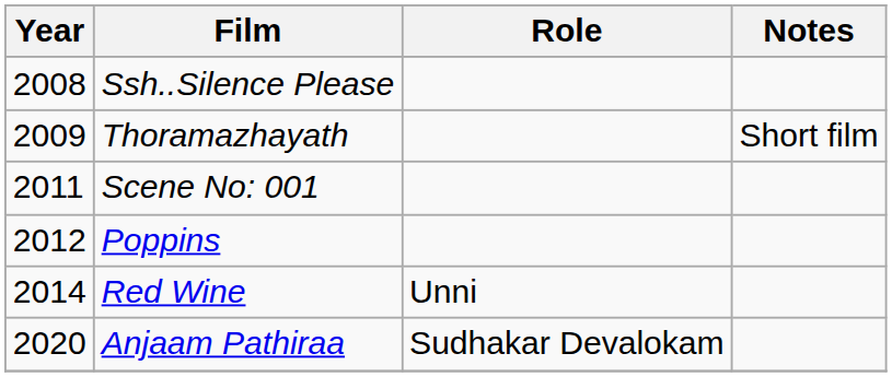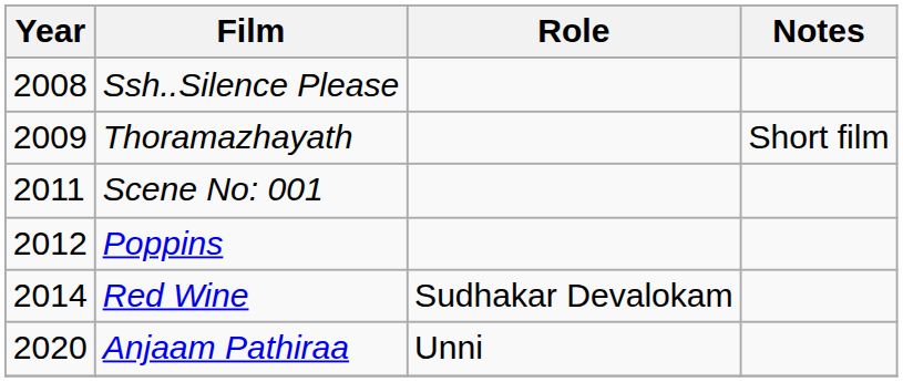 <table class="wikitable sortable">
 <tr>
 <th>Year</th>
 <th>Film</th>
 <th>Role</th>
 <th>Notes</th>
 </tr>
 <tr>
 <td>2008</td>
 <td><em>Ssh..Silence Please</em></td>
 <td></td>
 <td></td>
 </tr>
 <tr>
 <td>2009</td>
 <td><em>Thoramazhayath</em></td>
 <td></td>
 <td>Short film</td>
 </tr>
 <tr>
 <td>2011</td>
 <td><em>Scene No: 001</em></td>
 <td></td>
 <td></td>
 </tr>
 <tr>
 <td>2012</td>
 <td><em><a href='#'>Poppins</a></em></td>
 <td></td>
 <td></td>
 </tr>
 <tr>
 <td>2014</td>
 <td><em><a href='#'>Red Wine</a></em></td>
-<td>Unni</td>
+<td>Sudhakar Devalokam</td>
 <td></td>
 </tr>
 <tr>
 <td>2020</td>
 <td><em><a href='#'>Anjaam Pathiraa</a></em></td>
-<td>Sudhakar Devalokam</td>
+<td>Unni</td>
 <td></td>
 </tr>
 <tr>
 </tr>
 </table>
